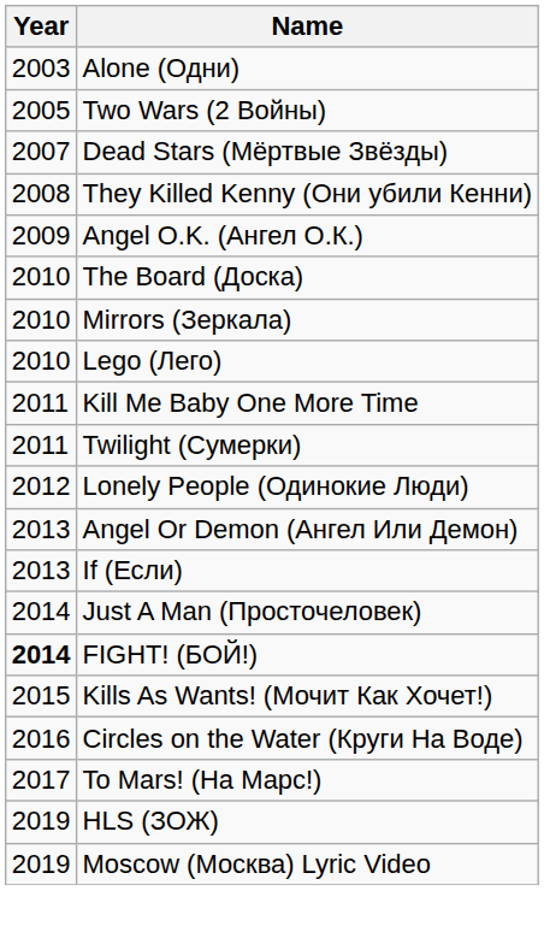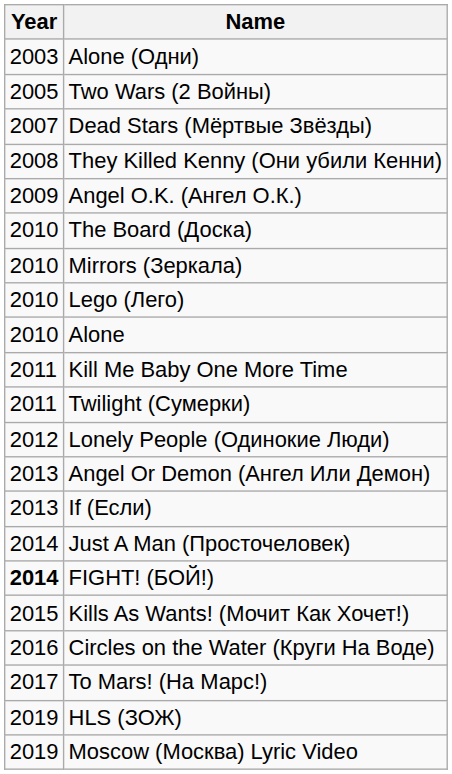 <table class="wikitable">
 <tr>
 <th>Year</th>
 <th>Name</th>
 </tr>
 <tr>
 <td>2003</td>
 <td>Alone (Одни)</td>
 </tr>
 <tr>
 <td>2005</td>
 <td>Two Wars (2 Войны)</td>
 </tr>
 <tr>
 <td>2007</td>
 <td>Dead Stars (Мёртвые Звёзды)</td>
 </tr>
 <tr>
 <td>2008</td>
 <td>They Killed Kenny (Они убили Кенни)</td>
 </tr>
 <tr>
 <td>2009</td>
 <td>Angel O.K. (Ангел О.К.)</td>
 </tr>
 <tr>
 <td>2010</td>
 <td>The Board (Доска)</td>
 </tr>
 <tr>
 <td>2010</td>
 <td>Mirrors (Зеркала)</td>
 </tr>
 <tr>
 <td>2010</td>
 <td>Lego (Лего)</td>
+</tr>
+<tr>
+<td>2010</td>
+<td>Alone</td>
 </tr>
 <tr>
 <td>2011</td>
 <td>Kill Me Baby One More Time</td>
 </tr>
 <tr>
 <td>2011</td>
 <td>Twilight (Сумерки)</td>
 </tr>
 <tr>
 <td>2012</td>
 <td>Lonely People (Одинокие Люди)</td>
 </tr>
 <tr>
 <td>2013</td>
 <td>Angel Or Demon (Ангел Или Демон)</td>
 </tr>
 <tr>
 <td>2013</td>
 <td>If (Если)</td>
 </tr>
 <tr>
 <td>2014</td>
 <td>Just A Man (Просточеловек)</td>
 </tr>
 <tr>
 <td><strong>2014</strong></td>
 <td>FIGHT! (БОЙ!)</td>
 </tr>
 <tr>
 <td>2015</td>
 <td>Kills As Wants! (Мочит Как Хочет!)</td>
 </tr>
 <tr>
 <td>2016</td>
 <td>Circles on the Water (Круги На Воде)</td>
 </tr>
 <tr>
 <td>2017</td>
 <td>To Mars! (На Марс!)</td>
 </tr>
 <tr>
 <td>2019</td>
 <td>HLS (ЗОЖ)</td>
 </tr>
 <tr>
 <td>2019</td>
 <td>Moscow (Москва) Lyric Video</td>
 </tr>
 </table>
